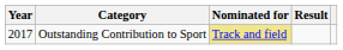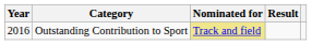 <table class="wikitable plainrowheaders">
 <tr>
 <th scope="col">Year</th>
 <th scope="col">Category</th>
 <th scope="col">Nominated for</th>
 <th scope="col">Result</th>
 <th scope="col"></th>
 </tr>
 <tr>
-<td align="center">2017</td>
+<td align="center">2016</td>
 <td>Outstanding Contribution to Sport</td>
 <td style="background: khaki;"><a href='#'>Track and field</a></td>
 <td></td>
 <td></td>
 </tr>
 </table>
